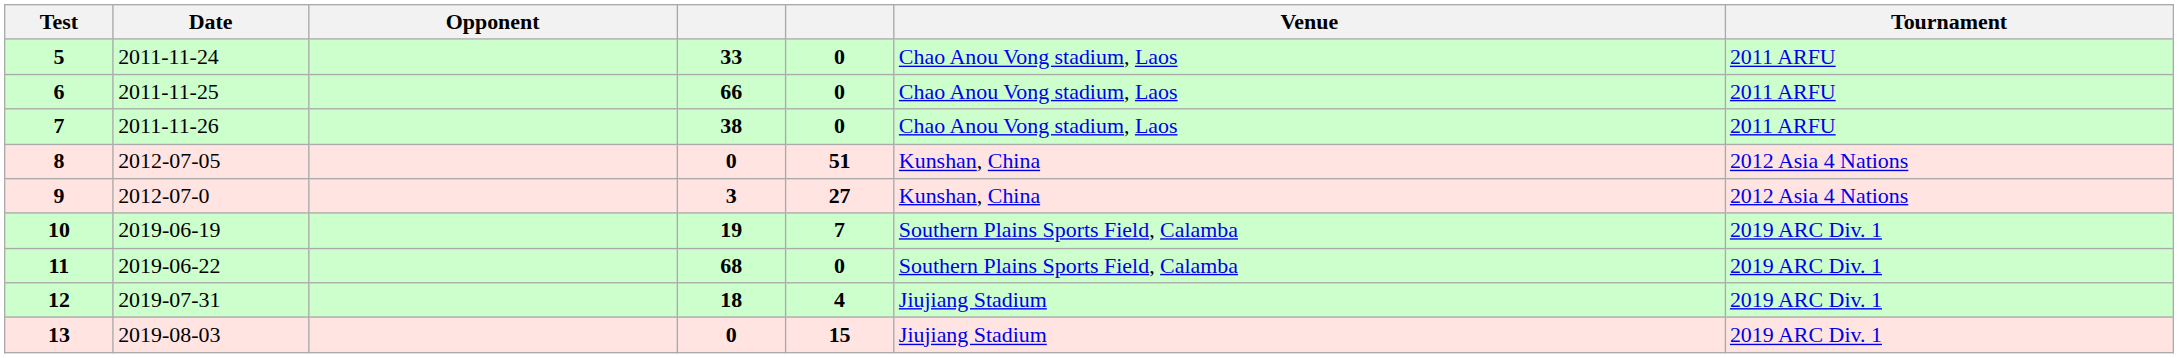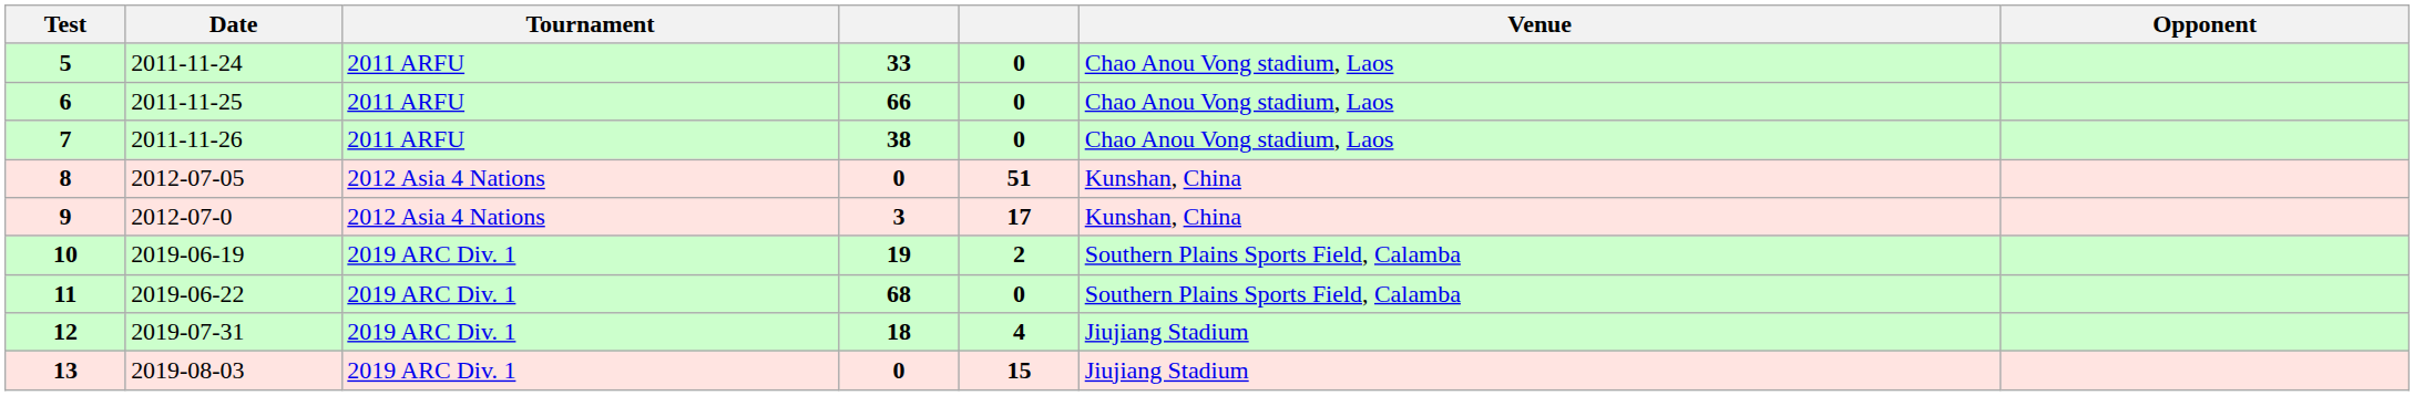 <table class="wikitable sortable" style="width:100%">
 <tr>
 <th style="width:5%">Test</th>
 <th style="width:9%">Date</th>
-<th style="width:17%">Opponent</th>
+<th>Tournament</th>
 <th style="width:5%"></th>
 <th style="width:5%"></th>
 <th>Venue</th>
-<th>Tournament</th>
+<th style="width:17%">Opponent</th>
 </tr>
 <tr bgcolor="#ccffcc">
 <td align="center"><strong>5</strong></td>
 <td>2011-11-24</td>
-<td></td>
+<td><a href='#'>2011 ARFU</a></td>
 <td align="center"><strong>33</strong></td>
 <td align="center"><strong>0</strong></td>
 <td><a href='#'>Chao Anou Vong stadium</a>, <a href='#'>Laos</a></td>
-<td><a href='#'>2011 ARFU</a></td>
+<td></td>
 </tr>
 <tr bgcolor="#ccffcc">
 <td align="center"><strong>6</strong></td>
 <td>2011-11-25</td>
-<td></td>
+<td><a href='#'>2011 ARFU</a></td>
 <td align="center"><strong>66</strong></td>
 <td align="center"><strong>0</strong></td>
 <td><a href='#'>Chao Anou Vong stadium</a>, <a href='#'>Laos</a></td>
-<td><a href='#'>2011 ARFU</a></td>
+<td></td>
 </tr>
 <tr bgcolor="#ccffcc">
 <td align="center"><strong>7</strong></td>
 <td>2011-11-26</td>
-<td></td>
+<td><a href='#'>2011 ARFU</a></td>
 <td align="center"><strong>38</strong></td>
 <td align="center"><strong>0</strong></td>
 <td><a href='#'>Chao Anou Vong stadium</a>, <a href='#'>Laos</a></td>
-<td><a href='#'>2011 ARFU</a></td>
+<td></td>
 </tr>
 <tr bgcolor="FFE4E1">
 <td align="center"><strong>8</strong></td>
 <td>2012-07-05</td>
-<td></td>
+<td><a href='#'>2012 Asia 4 Nations</a></td>
 <td align="center"><strong>0</strong></td>
 <td align="center"><strong>51</strong></td>
 <td><a href='#'>Kunshan</a>, <a href='#'>China</a></td>
-<td><a href='#'>2012 Asia 4 Nations</a></td>
+<td></td>
 </tr>
 <tr bgcolor="FFE4E1">
 <td align="center"><strong>9</strong></td>
 <td>2012-07-0</td>
+<td><a href='#'>2012 Asia 4 Nations</a></td>
+<td align="center"><strong>3</strong></td>
+<td align="center"><strong>17</strong></td>
+<td><a href='#'>Kunshan</a>, <a href='#'>China</a></td>
 <td></td>
-<td align="center"><strong>3</strong></td>
-<td align="center"><strong>27</strong></td>
-<td><a href='#'>Kunshan</a>, <a href='#'>China</a></td>
-<td><a href='#'>2012 Asia 4 Nations</a></td>
 </tr>
 <tr bgcolor="#ccffcc">
 <td align="center"><strong>10</strong></td>
 <td>2019-06-19</td>
+<td><a href='#'>2019 ARC Div. 1</a></td>
+<td align="center"><strong>19</strong></td>
+<td align="center"><strong>2</strong></td>
+<td><a href='#'>Southern Plains Sports Field</a>, <a href='#'>Calamba</a></td>
 <td></td>
-<td align="center"><strong>19</strong></td>
-<td align="center"><strong>7</strong></td>
-<td><a href='#'>Southern Plains Sports Field</a>, <a href='#'>Calamba</a></td>
-<td><a href='#'>2019 ARC Div. 1</a></td>
 </tr>
 <tr bgcolor="#ccffcc">
 <td align="center"><strong>11</strong></td>
 <td>2019-06-22</td>
-<td></td>
+<td><a href='#'>2019 ARC Div. 1</a></td>
 <td align="center"><strong>68</strong></td>
 <td align="center"><strong>0</strong></td>
 <td><a href='#'>Southern Plains Sports Field</a>, <a href='#'>Calamba</a></td>
-<td><a href='#'>2019 ARC Div. 1</a></td>
+<td></td>
 </tr>
 <tr bgcolor="#ccffcc">
 <td align="center"><strong>12</strong></td>
 <td>2019-07-31</td>
-<td></td>
+<td><a href='#'>2019 ARC Div. 1</a></td>
 <td align="center"><strong>18</strong></td>
 <td align="center"><strong>4</strong></td>
 <td><a href='#'>Jiujiang Stadium</a></td>
-<td><a href='#'>2019 ARC Div. 1</a></td>
+<td></td>
 </tr>
 <tr bgcolor="FFE4E1">
 <td align="center"><strong>13</strong></td>
 <td>2019-08-03</td>
-<td></td>
+<td><a href='#'>2019 ARC Div. 1</a></td>
 <td align="center"><strong>0</strong></td>
 <td align="center"><strong>15</strong></td>
 <td><a href='#'>Jiujiang Stadium</a></td>
-<td><a href='#'>2019 ARC Div. 1</a></td>
+<td></td>
 </tr>
 </table>
